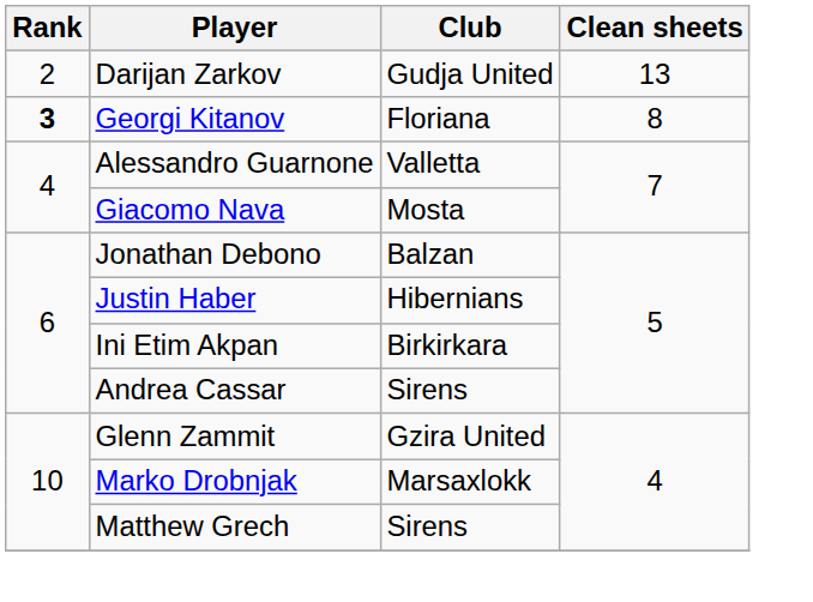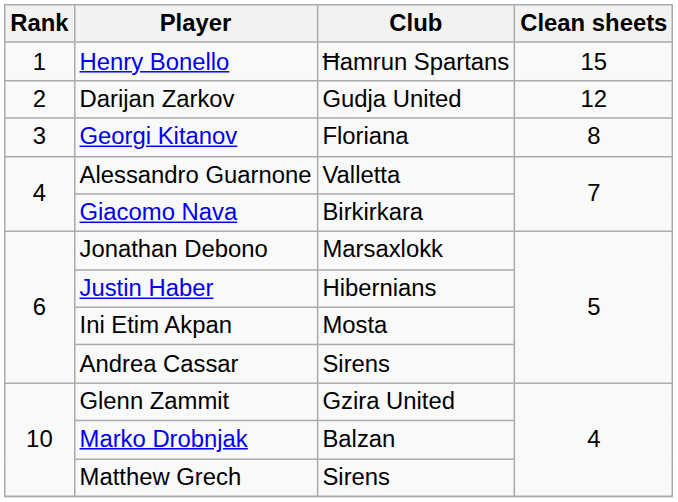 <table class="wikitable">
 <tr>
 <th>Rank</th>
 <th>Player</th>
 <th>Club</th>
 <th>Clean sheets</th>
 </tr>
 <tr>
+<td align="center" rowspan="1">1</td>
+<td> <a href='#'>Henry Bonello</a></td>
+<td>Ħamrun Spartans</td>
+<td align="center" rowspan="1">15</td>
+</tr>
+<tr>
 <td align="center" rowspan="1">2</td>
 <td> Darijan Zarkov</td>
 <td>Gudja United</td>
-<td align="center" rowspan="1">13</td>
+<td align="center" rowspan="1">12</td>
 </tr>
 <tr>
-<td align="center" rowspan="1"><strong>3</strong></td>
+<td align="center" rowspan="1">3</td>
 <td> <a href='#'>Georgi Kitanov</a></td>
 <td>Floriana</td>
 <td align="center" rowspan="1">8</td>
 </tr>
 <tr>
 <td align="center" rowspan="2">4</td>
 <td> Alessandro Guarnone</td>
 <td>Valletta</td>
 <td align="center" rowspan="2">7</td>
 </tr>
 <tr>
 <td> <a href='#'>Giacomo Nava</a></td>
-<td>Mosta</td>
+<td>Birkirkara</td>
 </tr>
 <tr>
 <td align="center" rowspan="4">6</td>
 <td> Jonathan Debono</td>
-<td>Balzan</td>
+<td>Marsaxlokk</td>
 <td align="center" rowspan="4">5</td>
 </tr>
 <tr>
 <td> <a href='#'>Justin Haber</a></td>
 <td>Hibernians</td>
 </tr>
 <tr>
 <td> Ini Etim Akpan</td>
-<td>Birkirkara</td>
+<td>Mosta</td>
 </tr>
 <tr>
 <td> Andrea Cassar</td>
 <td>Sirens</td>
 </tr>
 <tr>
 <td align="center" rowspan="3">10</td>
 <td> Glenn Zammit</td>
 <td>Gzira United</td>
 <td align="center" rowspan="3">4</td>
 </tr>
 <tr>
 <td> <a href='#'>Marko Drobnjak</a></td>
-<td>Marsaxlokk</td>
+<td>Balzan</td>
 </tr>
 <tr>
 <td> Matthew Grech</td>
 <td>Sirens</td>
 </tr>
 <tr>
 </tr>
 </table>
